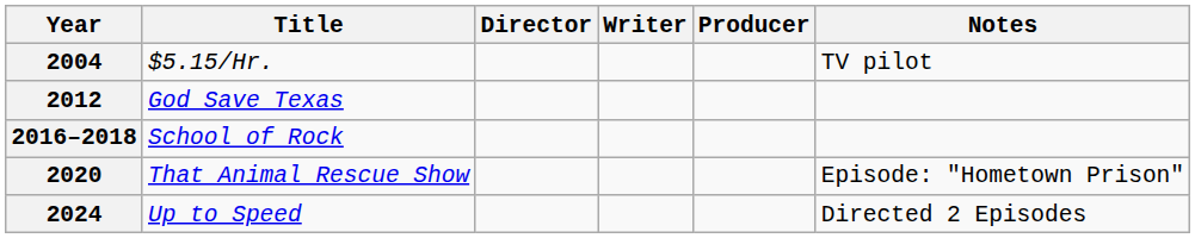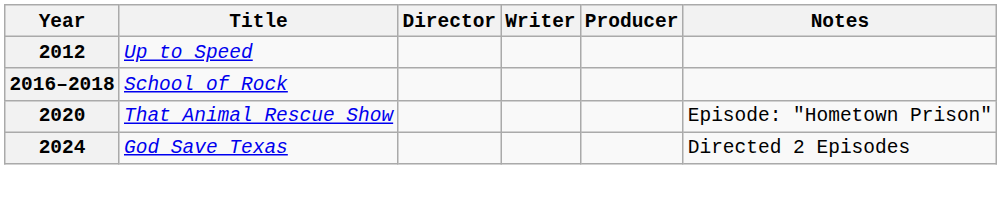 <table class="wikitable">
 <tr>
 <th>Year</th>
 <th>Title</th>
 <th>Director</th>
 <th>Writer</th>
 <th>Producer</th>
 <th>Notes</th>
 </tr>
 <tr>
-<th>2004</th>
-<td><em>$5.15/Hr.</em></td>
-<td></td>
-<td></td>
-<td></td>
-<td>TV pilot</td>
-</tr>
-<tr>
 <th>2012</th>
-<td><em><a href='#'>God Save Texas</a></em></td>
+<td><em><a href='#'>Up to Speed</a></em></td>
 <td></td>
 <td></td>
 <td></td>
 <td></td>
 </tr>
 <tr>
 <th>2016–2018</th>
 <td><em><a href='#'>School of Rock</a></em></td>
 <td></td>
 <td></td>
 <td></td>
 <td></td>
 </tr>
 <tr>
 <th>2020</th>
 <td><em><a href='#'>That Animal Rescue Show</a></em></td>
 <td></td>
 <td></td>
 <td></td>
 <td>Episode: "Hometown Prison"</td>
 </tr>
 <tr>
 <th>2024</th>
-<td><em><a href='#'>Up to Speed</a></em></td>
+<td><em><a href='#'>God Save Texas</a></em></td>
 <td></td>
 <td></td>
 <td></td>
 <td>Directed 2 Episodes</td>
 </tr>
 </table>
